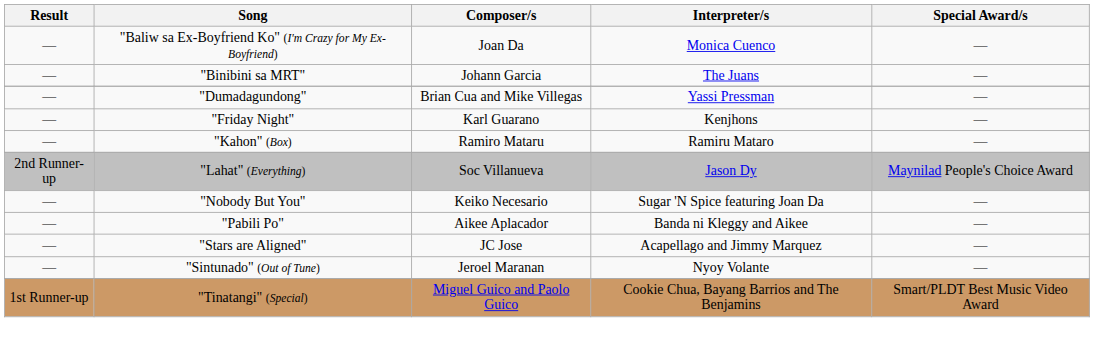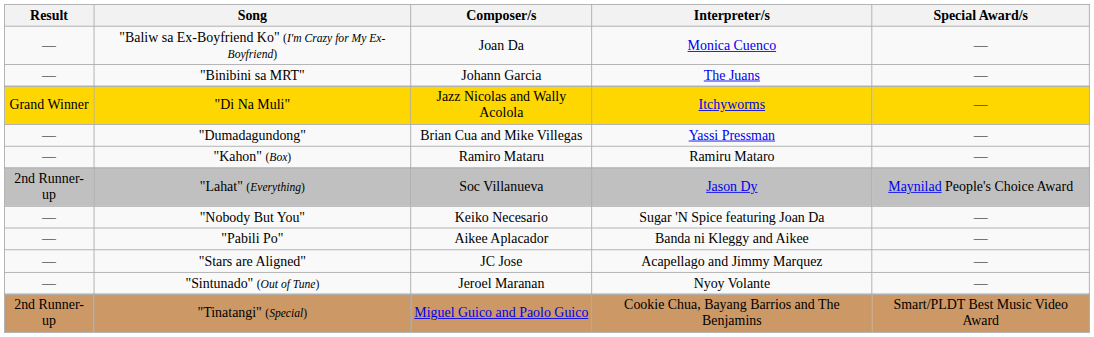 <table class="wikitable">
 <tr>
 <th>Result</th>
 <th>Song</th>
 <th>Composer/s</th>
 <th>Interpreter/s</th>
 <th>Special Award/s</th>
 </tr>
 <tr>
 <td style="text-align: center;">—</td>
 <td style="text-align: center;">"Baliw sa Ex-Boyfriend Ko" <small>(<em>I'm Crazy for My Ex-Boyfriend</em>)</small></td>
 <td style="text-align: center;">Joan Da</td>
 <td style="text-align: center;"><a href='#'>Monica Cuenco</a></td>
 <td style="text-align: center;">—</td>
 </tr>
 <tr>
 <td style="text-align: center;">—</td>
 <td style="text-align: center;">"Binibini sa MRT"</td>
 <td style="text-align: center;">Johann Garcia</td>
 <td style="text-align: center;"><a href='#'>The Juans</a></td>
 <td style="text-align: center;">—</td>
 </tr>
 <tr>
 </tr>
+<tr bgcolor="gold">
+<td style="text-align: center;">Grand Winner</td>
+<td style="text-align: center;">"Di Na Muli"</td>
+<td style="text-align: center;">Jazz Nicolas and Wally Acolola</td>
+<td style="text-align: center;"><a href='#'>Itchyworms</a></td>
+<td style="text-align: center;">—</td>
+</tr>
 <tr>
 <td style="text-align: center;">—</td>
 <td style="text-align: center;">"Dumadagundong"</td>
 <td style="text-align: center;">Brian Cua and Mike Villegas</td>
 <td style="text-align: center;"><a href='#'>Yassi Pressman</a></td>
-<td style="text-align: center;">—</td>
-</tr>
-<tr>
-<td style="text-align: center;">—</td>
-<td style="text-align: center;">"Friday Night"</td>
-<td style="text-align: center;">Karl Guarano</td>
-<td style="text-align: center;">Kenjhons</td>
 <td style="text-align: center;">—</td>
 </tr>
 <tr>
 <td style="text-align: center;">—</td>
 <td style="text-align: center;">"Kahon" <small>(<em>Box</em>)</small></td>
 <td style="text-align: center;">Ramiro Mataru</td>
 <td style="text-align: center;">Ramiru Mataro</td>
 <td style="text-align: center;">—</td>
 </tr>
 <tr>
 </tr>
 <tr bgcolor="silver">
 <td style="text-align: center;">2nd Runner-up</td>
 <td style="text-align: center;">"Lahat" <small>(<em>Everything</em>)</small></td>
 <td style="text-align: center;">Soc Villanueva</td>
 <td style="text-align: center;"><a href='#'>Jason Dy</a></td>
 <td style="text-align: center;"><a href='#'>Maynilad</a> People's Choice Award</td>
 </tr>
 <tr>
 <td style="text-align: center;">—</td>
 <td style="text-align: center;">"Nobody But You"</td>
 <td style="text-align: center;">Keiko Necesario</td>
 <td style="text-align: center;">Sugar 'N Spice featuring Joan Da</td>
 <td style="text-align: center;">—</td>
 </tr>
 <tr>
 <td style="text-align: center;">—</td>
 <td style="text-align: center;">"Pabili Po"</td>
 <td style="text-align: center;">Aikee Aplacador</td>
 <td style="text-align: center;">Banda ni Kleggy and Aikee</td>
 <td style="text-align: center;">—</td>
 </tr>
 <tr>
 <td style="text-align: center;">—</td>
 <td style="text-align: center;">"Stars are Aligned"</td>
 <td style="text-align: center;">JC Jose</td>
 <td style="text-align: center;">Acapellago and Jimmy Marquez</td>
 <td style="text-align: center;">—</td>
 </tr>
 <tr>
 <td style="text-align: center;">—</td>
 <td style="text-align: center;">"Sintunado" <small>(<em>Out of Tune</em>)</small></td>
 <td style="text-align: center;">Jeroel Maranan</td>
 <td style="text-align: center;">Nyoy Volante</td>
 <td style="text-align: center;">—</td>
 </tr>
 <tr>
 </tr>
 <tr bgcolor="#CC9966">
-<td style="text-align: center;">1st Runner-up</td>
+<td style="text-align: center;">2nd Runner-up</td>
 <td style="text-align: center;">"Tinatangi" <small>(<em>Special</em>)</small></td>
 <td style="text-align: center;"><a href='#'>Miguel Guico and Paolo Guico</a></td>
 <td style="text-align: center;">Cookie Chua, Bayang Barrios and The Benjamins</td>
 <td style="text-align: center;">Smart/PLDT Best Music Video Award</td>
 </tr>
 </table>
